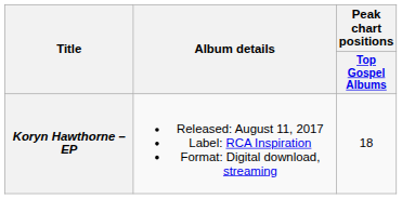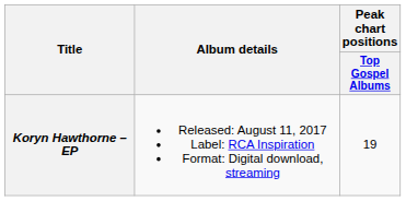 <table class="wikitable plainrowheaders" style="text-align:center;">
 <tr>
 <th scope="col" rowspan="2" style="width:10em;">Title</th>
 <th scope="col" rowspan="2" style="width:16em;">Album details</th>
 <th scope="col" colspan="1">Peak<br>chart<br>positions</th>
 </tr>
 <tr>
 <th scope="col" style="width:3em;font-size:90%;"><a href='#'>Top Gospel Albums</a></th>
 </tr>
 <tr>
 <th scope="row"><em>Koryn Hawthorne – EP</em></th>
 <td><br><ul><li>Released: August 11, 2017</li><li>Label: <a href='#'>RCA Inspiration</a></li><li>Format: Digital download, <a href='#'>streaming</a></li></ul></td>
-<td>18</td>
+<td>19</td>
 </tr>
 </table>
